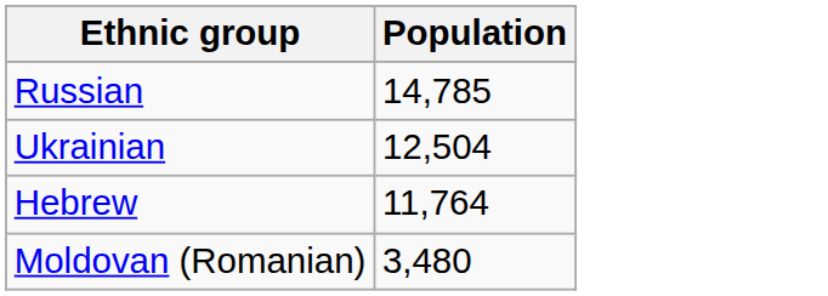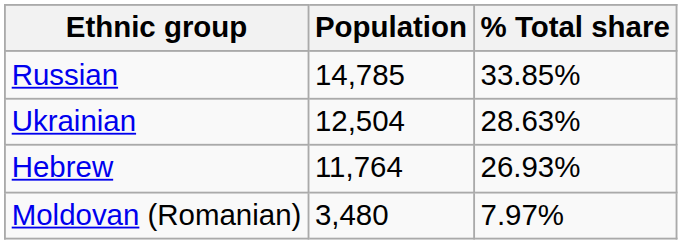 <table class="wikitable sortable">
 <tr>
 <th>Ethnic group</th>
 <th>Population</th>
+<th>% Total share</th>
 </tr>
 <tr>
 <td><a href='#'>Russian</a></td>
 <td>14,785</td>
+<td>33.85%</td>
 </tr>
 <tr>
 <td><a href='#'>Ukrainian</a></td>
 <td>12,504</td>
+<td>28.63%</td>
 </tr>
 <tr>
 <td><a href='#'>Hebrew</a></td>
 <td>11,764</td>
+<td>26.93%</td>
 </tr>
 <tr>
 <td><a href='#'>Moldovan</a> (Romanian)</td>
 <td>3,480</td>
+<td>7.97%</td>
 </tr>
 </table>
